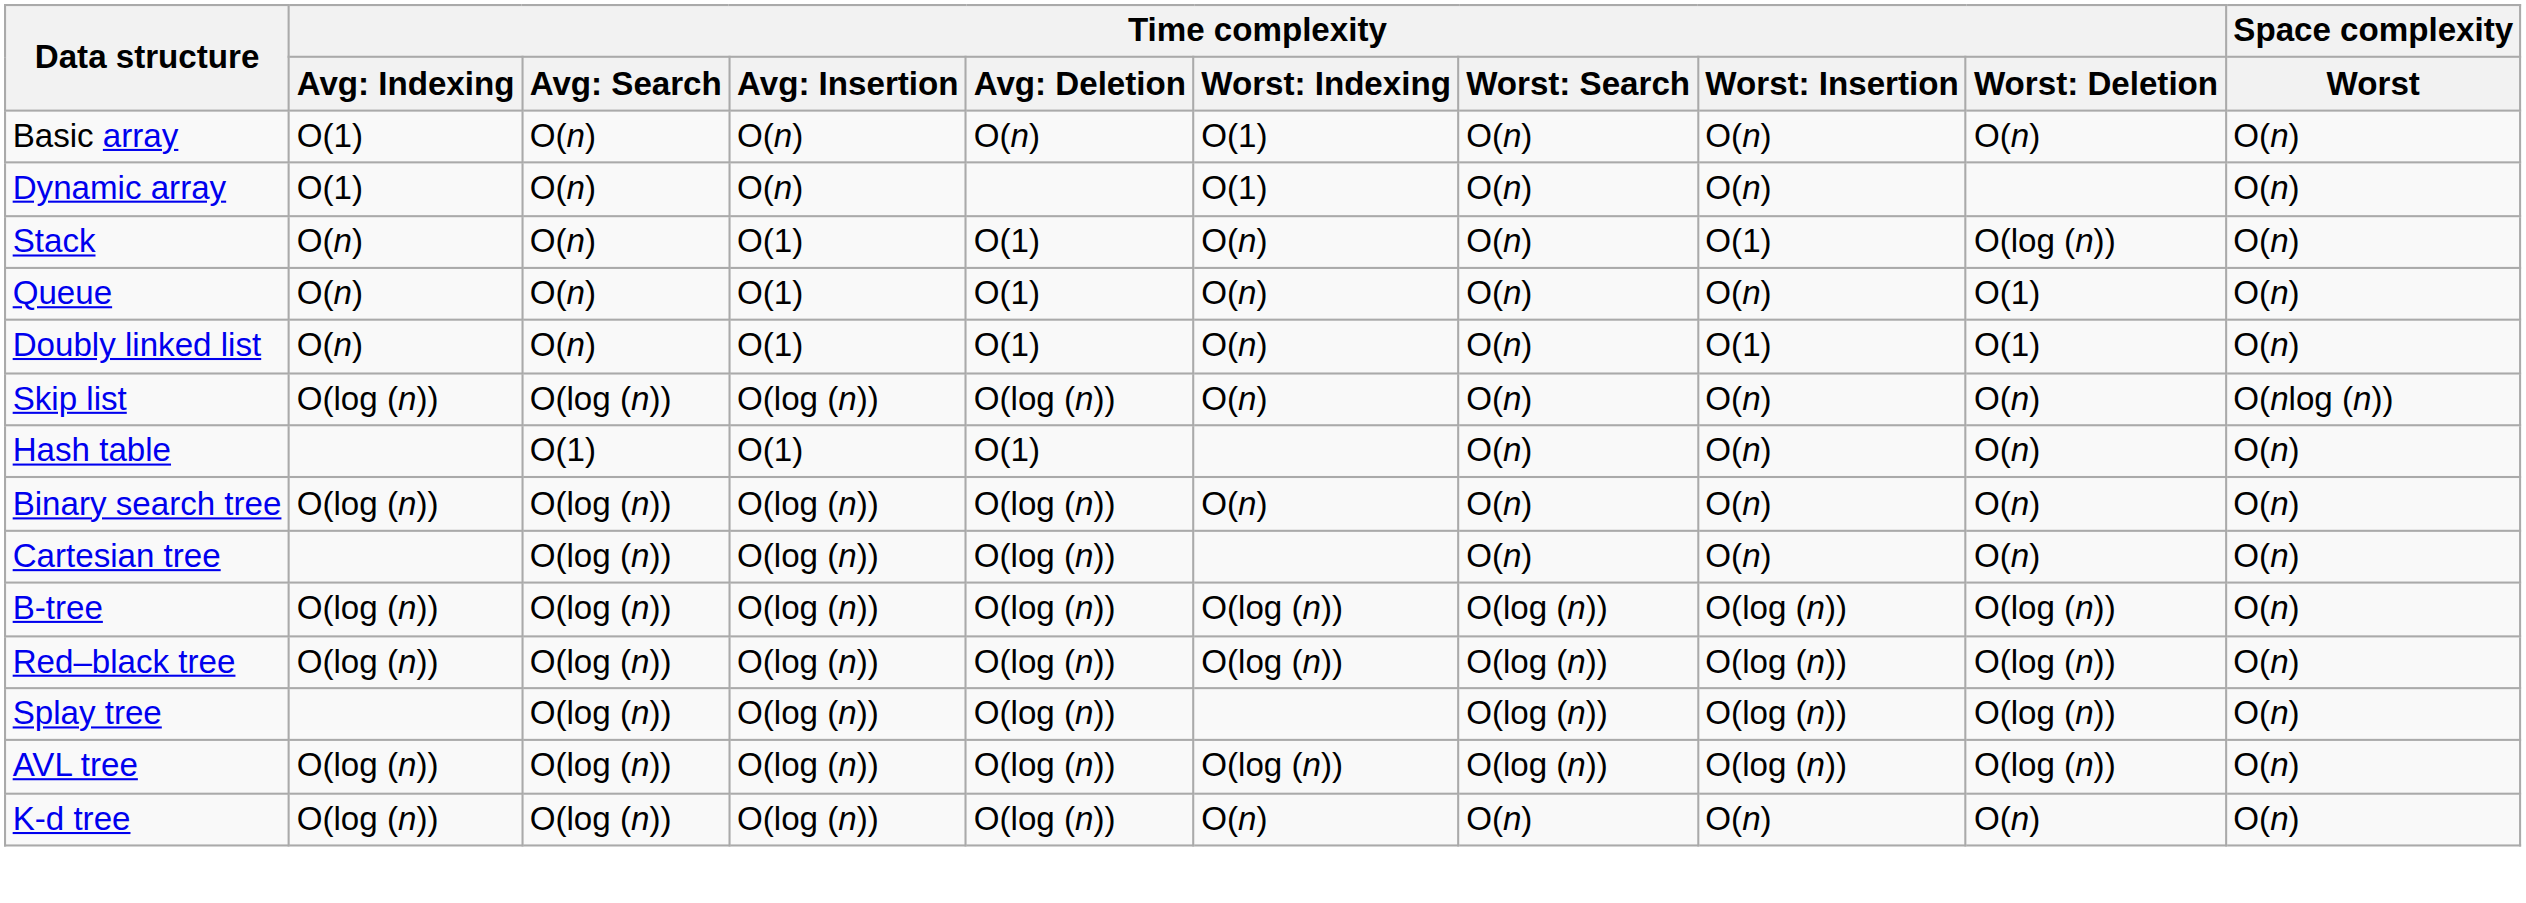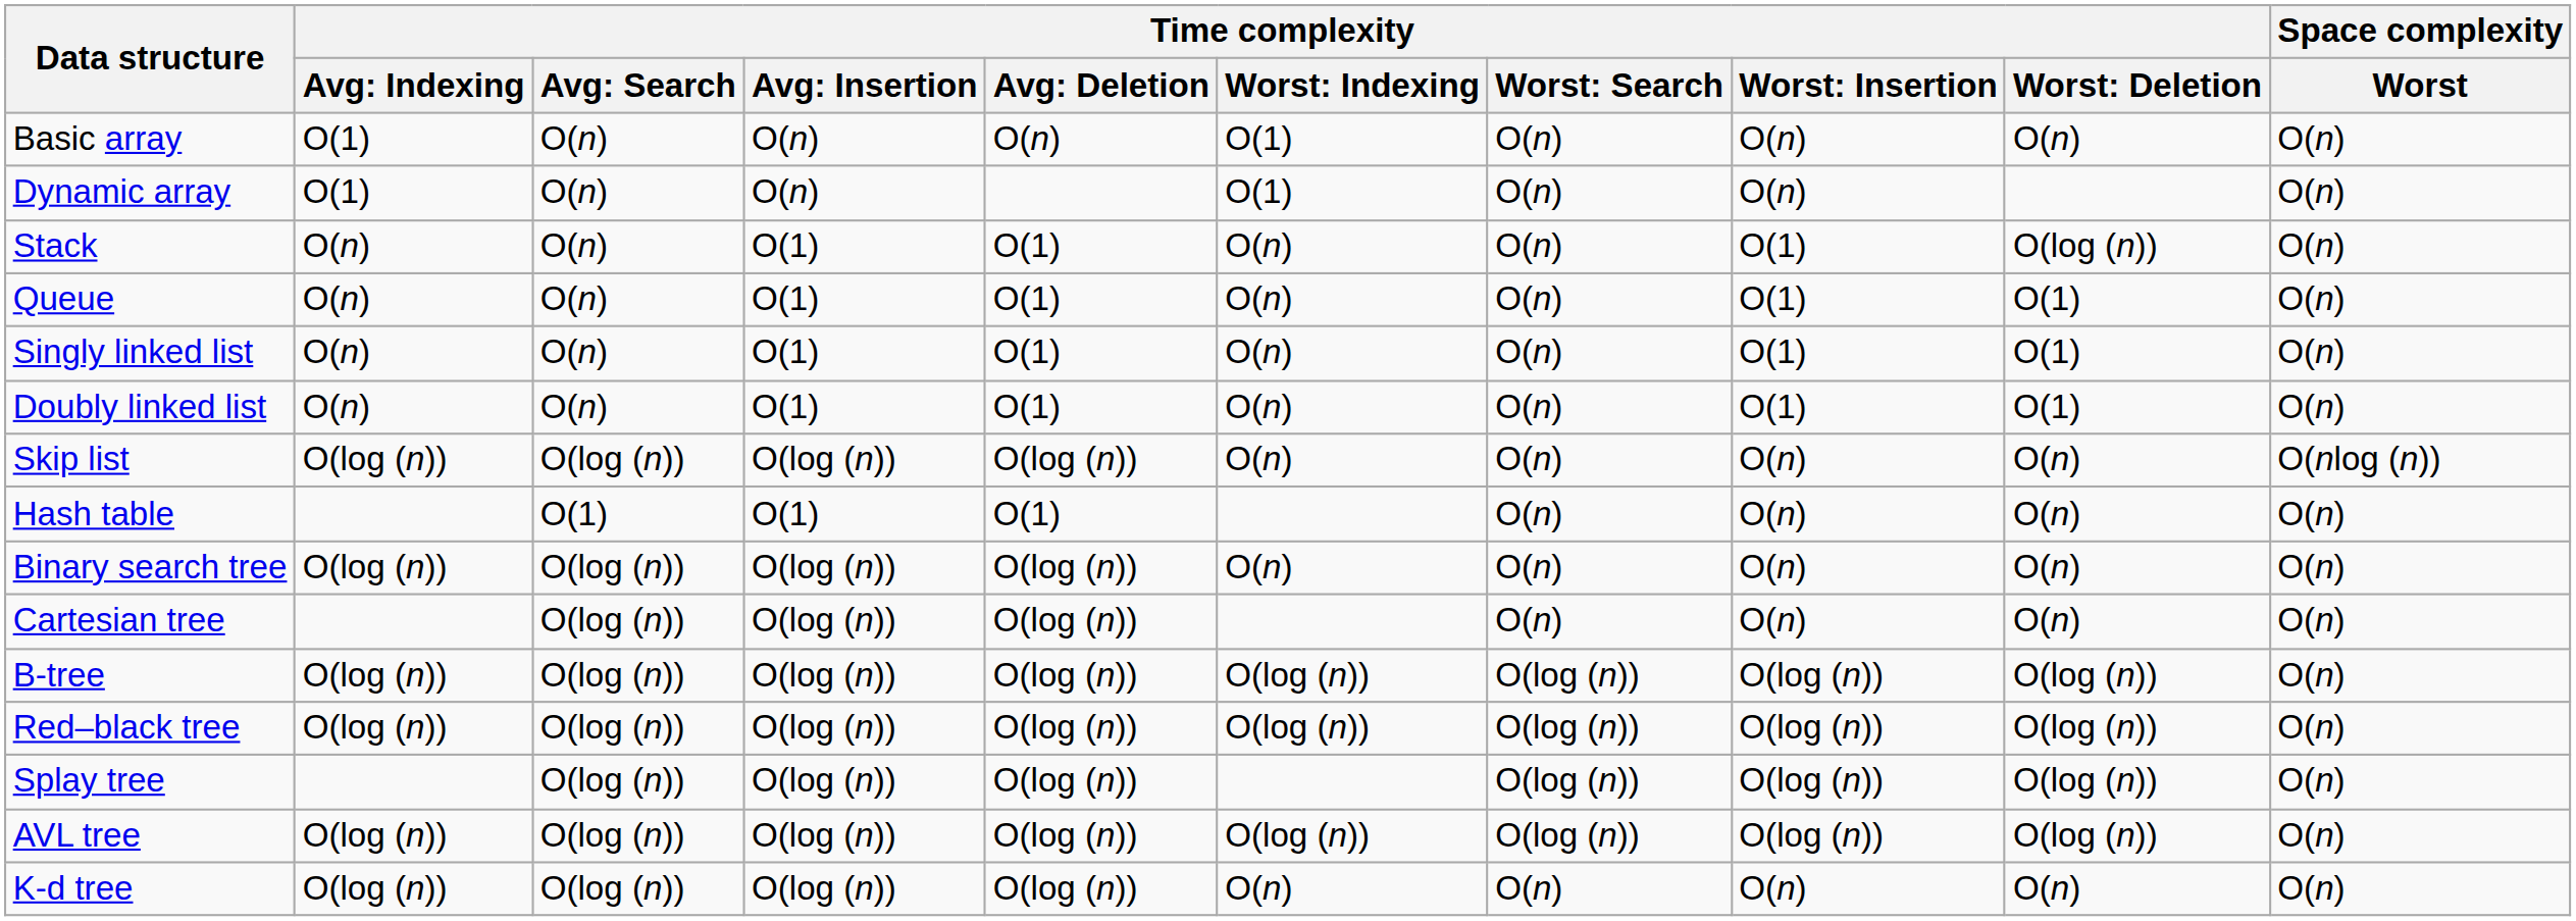 <table class="wikitable">
 <tr>
 <th rowspan=2>Data structure</th>
 <th colspan=8>Time complexity</th>
 <th>Space complexity</th>
 </tr>
 <tr>
 <th>Avg: Indexing</th>
 <th>Avg: Search</th>
 <th>Avg: Insertion</th>
 <th>Avg: Deletion</th>
 <th>Worst: Indexing</th>
 <th>Worst: Search</th>
 <th>Worst: Insertion</th>
 <th>Worst: Deletion</th>
 <th>Worst</th>
 </tr>
 <tr>
 <td>Basic <a href='#'>array</a></td>
 <td>O(1)</td>
 <td>O(<em>n</em>)</td>
 <td>O(<em>n</em>)</td>
 <td>O(<em>n</em>)</td>
 <td>O(1)</td>
 <td>O(<em>n</em>)</td>
 <td>O(<em>n</em>)</td>
 <td>O(<em>n</em>)</td>
 <td>O(<em>n</em>)</td>
 </tr>
 <tr>
 <td><a href='#'>Dynamic array</a></td>
 <td>O(1)</td>
 <td>O(<em>n</em>)</td>
 <td>O(<em>n</em>)</td>
 <td></td>
 <td>O(1)</td>
 <td>O(<em>n</em>)</td>
 <td>O(<em>n</em>)</td>
 <td></td>
 <td>O(<em>n</em>)</td>
 </tr>
 <tr>
 <td><a href='#'>Stack</a></td>
 <td>O(<em>n</em>)</td>
 <td>O(<em>n</em>)</td>
 <td>O(1)</td>
 <td>O(1)</td>
 <td>O(<em>n</em>)</td>
 <td>O(<em>n</em>)</td>
 <td>O(1)</td>
 <td>O(log (<em>n</em>))</td>
 <td>O(<em>n</em>)</td>
 </tr>
 <tr>
 <td><a href='#'>Queue</a></td>
 <td>O(<em>n</em>)</td>
 <td>O(<em>n</em>)</td>
 <td>O(1)</td>
 <td>O(1)</td>
 <td>O(<em>n</em>)</td>
 <td>O(<em>n</em>)</td>
+<td>O(1)</td>
+<td>O(1)</td>
 <td>O(<em>n</em>)</td>
+</tr>
+<tr>
+<td><a href='#'>Singly linked list</a></td>
+<td>O(<em>n</em>)</td>
+<td>O(<em>n</em>)</td>
+<td>O(1)</td>
+<td>O(1)</td>
+<td>O(<em>n</em>)</td>
+<td>O(<em>n</em>)</td>
+<td>O(1)</td>
 <td>O(1)</td>
 <td>O(<em>n</em>)</td>
 </tr>
 <tr>
 <td><a href='#'>Doubly linked list</a></td>
 <td>O(<em>n</em>)</td>
 <td>O(<em>n</em>)</td>
 <td>O(1)</td>
 <td>O(1)</td>
 <td>O(<em>n</em>)</td>
 <td>O(<em>n</em>)</td>
 <td>O(1)</td>
 <td>O(1)</td>
 <td>O(<em>n</em>)</td>
 </tr>
 <tr>
 <td><a href='#'>Skip list</a></td>
 <td>O(log (<em>n</em>))</td>
 <td>O(log (<em>n</em>))</td>
 <td>O(log (<em>n</em>))</td>
 <td>O(log (<em>n</em>))</td>
 <td>O(<em>n</em>)</td>
 <td>O(<em>n</em>)</td>
 <td>O(<em>n</em>)</td>
 <td>O(<em>n</em>)</td>
 <td>O(<em>n</em>log (<em>n</em>))</td>
 </tr>
 <tr>
 <td><a href='#'>Hash table</a></td>
 <td></td>
 <td>O(1)</td>
 <td>O(1)</td>
 <td>O(1)</td>
 <td></td>
 <td>O(<em>n</em>)</td>
 <td>O(<em>n</em>)</td>
 <td>O(<em>n</em>)</td>
 <td>O(<em>n</em>)</td>
 </tr>
 <tr>
 <td><a href='#'>Binary search tree</a></td>
 <td>O(log (<em>n</em>))</td>
 <td>O(log (<em>n</em>))</td>
 <td>O(log (<em>n</em>))</td>
 <td>O(log (<em>n</em>))</td>
 <td>O(<em>n</em>)</td>
 <td>O(<em>n</em>)</td>
 <td>O(<em>n</em>)</td>
 <td>O(<em>n</em>)</td>
 <td>O(<em>n</em>)</td>
 </tr>
 <tr>
 <td><a href='#'>Cartesian tree</a></td>
 <td></td>
 <td>O(log (<em>n</em>))</td>
 <td>O(log (<em>n</em>))</td>
 <td>O(log (<em>n</em>))</td>
 <td></td>
 <td>O(<em>n</em>)</td>
 <td>O(<em>n</em>)</td>
 <td>O(<em>n</em>)</td>
 <td>O(<em>n</em>)</td>
 </tr>
 <tr>
 <td><a href='#'>B-tree</a></td>
 <td>O(log (<em>n</em>))</td>
 <td>O(log (<em>n</em>))</td>
 <td>O(log (<em>n</em>))</td>
 <td>O(log (<em>n</em>))</td>
 <td>O(log (<em>n</em>))</td>
 <td>O(log (<em>n</em>))</td>
 <td>O(log (<em>n</em>))</td>
 <td>O(log (<em>n</em>))</td>
 <td>O(<em>n</em>)</td>
 </tr>
 <tr>
 <td><a href='#'>Red–black tree</a></td>
 <td>O(log (<em>n</em>))</td>
 <td>O(log (<em>n</em>))</td>
 <td>O(log (<em>n</em>))</td>
 <td>O(log (<em>n</em>))</td>
 <td>O(log (<em>n</em>))</td>
 <td>O(log (<em>n</em>))</td>
 <td>O(log (<em>n</em>))</td>
 <td>O(log (<em>n</em>))</td>
 <td>O(<em>n</em>)</td>
 </tr>
 <tr>
 <td><a href='#'>Splay tree</a></td>
 <td></td>
 <td>O(log (<em>n</em>))</td>
 <td>O(log (<em>n</em>))</td>
 <td>O(log (<em>n</em>))</td>
 <td></td>
 <td>O(log (<em>n</em>))</td>
 <td>O(log (<em>n</em>))</td>
 <td>O(log (<em>n</em>))</td>
 <td>O(<em>n</em>)</td>
 </tr>
 <tr>
 <td><a href='#'>AVL tree</a></td>
 <td>O(log (<em>n</em>))</td>
 <td>O(log (<em>n</em>))</td>
 <td>O(log (<em>n</em>))</td>
 <td>O(log (<em>n</em>))</td>
 <td>O(log (<em>n</em>))</td>
 <td>O(log (<em>n</em>))</td>
 <td>O(log (<em>n</em>))</td>
 <td>O(log (<em>n</em>))</td>
 <td>O(<em>n</em>)</td>
 </tr>
 <tr>
 <td><a href='#'>K-d tree</a></td>
 <td>O(log (<em>n</em>))</td>
 <td>O(log (<em>n</em>))</td>
 <td>O(log (<em>n</em>))</td>
 <td>O(log (<em>n</em>))</td>
 <td>O(<em>n</em>)</td>
 <td>O(<em>n</em>)</td>
 <td>O(<em>n</em>)</td>
 <td>O(<em>n</em>)</td>
 <td>O(<em>n</em>)</td>
 </tr>
 </table>
